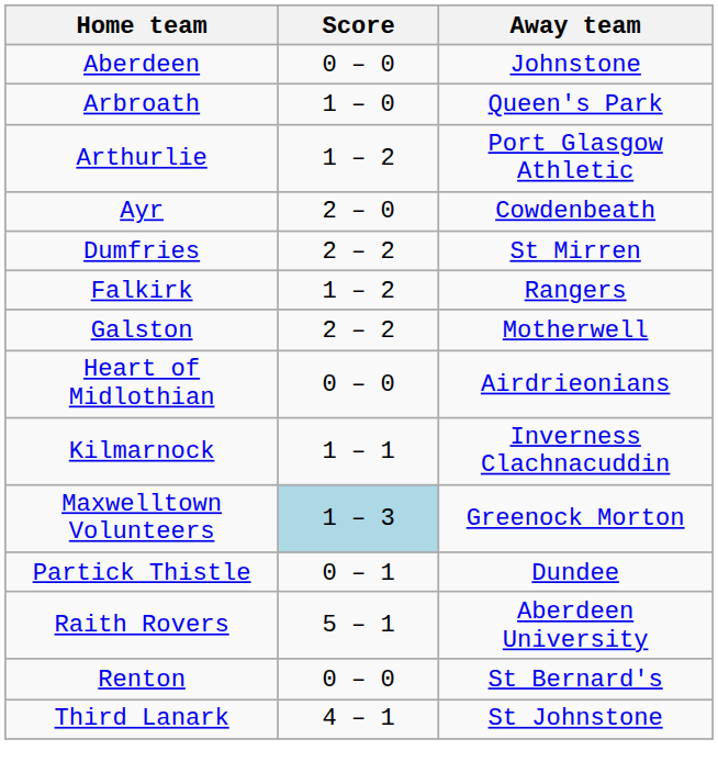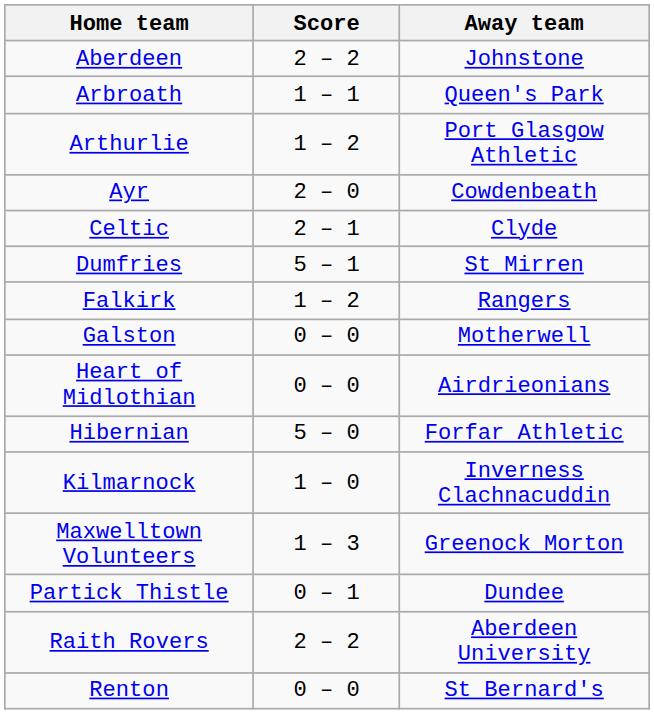 <table class="wikitable" style="text-align: center">
 <tr>
 <th width=140>Home team</th>
 <th width=80>Score</th>
 <th width=140>Away team</th>
 </tr>
 <tr>
 <td><a href='#'>Aberdeen</a></td>
-<td>0 – 0</td>
+<td>2 – 2</td>
 <td><a href='#'>Johnstone</a></td>
 </tr>
 <tr>
 <td><a href='#'>Arbroath</a></td>
-<td>1 – 0</td>
+<td>1 – 1</td>
 <td><a href='#'>Queen's Park</a></td>
 </tr>
 <tr>
 <td><a href='#'>Arthurlie</a></td>
 <td>1 – 2</td>
 <td><a href='#'>Port Glasgow Athletic</a></td>
 </tr>
 <tr>
 <td><a href='#'>Ayr</a></td>
 <td>2 – 0</td>
 <td><a href='#'>Cowdenbeath</a></td>
 </tr>
 <tr>
+<td><a href='#'>Celtic</a></td>
+<td>2 – 1</td>
+<td><a href='#'>Clyde</a></td>
+</tr>
+<tr>
 <td><a href='#'>Dumfries</a></td>
-<td>2 – 2</td>
+<td>5 – 1</td>
 <td><a href='#'>St Mirren</a></td>
 </tr>
 <tr>
 <td><a href='#'>Falkirk</a></td>
 <td>1 – 2</td>
 <td><a href='#'>Rangers</a></td>
 </tr>
 <tr>
 <td><a href='#'>Galston</a></td>
-<td>2 – 2</td>
+<td>0 – 0</td>
 <td><a href='#'>Motherwell</a></td>
 </tr>
 <tr>
 <td><a href='#'>Heart of Midlothian</a></td>
 <td>0 – 0</td>
 <td><a href='#'>Airdrieonians</a></td>
 </tr>
 <tr>
+<td><a href='#'>Hibernian</a></td>
+<td>5 – 0</td>
+<td><a href='#'>Forfar Athletic</a></td>
+</tr>
+<tr>
 <td><a href='#'>Kilmarnock</a></td>
-<td>1 – 1</td>
+<td>1 – 0</td>
 <td><a href='#'>Inverness Clachnacuddin</a></td>
 </tr>
 <tr>
 <td><a href='#'>Maxwelltown Volunteers</a></td>
-<td style="background: lightblue;">1 – 3</td>
+<td>1 – 3</td>
 <td><a href='#'>Greenock Morton</a></td>
 </tr>
 <tr>
 <td><a href='#'>Partick Thistle</a></td>
 <td>0 – 1</td>
 <td><a href='#'>Dundee</a></td>
 </tr>
 <tr>
 <td><a href='#'>Raith Rovers</a></td>
-<td>5 – 1</td>
+<td>2 – 2</td>
 <td><a href='#'>Aberdeen University</a></td>
 </tr>
 <tr>
 <td><a href='#'>Renton</a></td>
 <td>0 – 0</td>
 <td><a href='#'>St Bernard's</a></td>
 </tr>
-<tr>
-<td><a href='#'>Third Lanark</a></td>
-<td>4 – 1</td>
-<td><a href='#'>St Johnstone</a></td>
-</tr>
 </table>
